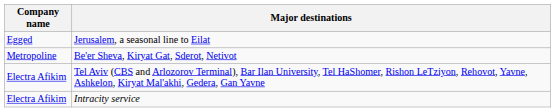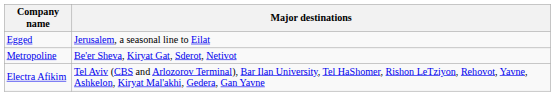 <table class="wikitable">
 <tr>
 <th>Company name</th>
 <th>Major destinations</th>
 </tr>
 <tr>
 <td><a href='#'>Egged</a></td>
 <td><a href='#'>Jerusalem</a>, a seasonal line to <a href='#'>Eilat</a></td>
 </tr>
 <tr>
 <td><a href='#'>Metropoline</a></td>
 <td><a href='#'>Be'er Sheva</a>, <a href='#'>Kiryat Gat</a>, <a href='#'>Sderot</a>, <a href='#'>Netivot</a></td>
 </tr>
 <tr>
 <td><a href='#'>Electra Afikim</a></td>
 <td><a href='#'>Tel Aviv</a> (<a href='#'>CBS</a> and <a href='#'>Arlozorov Terminal</a>), <a href='#'>Bar Ilan University</a>, <a href='#'>Tel HaShomer</a>, <a href='#'>Rishon LeTziyon</a>, <a href='#'>Rehovot</a>, <a href='#'>Yavne</a>, <a href='#'>Ashkelon</a>, <a href='#'>Kiryat Mal'akhi</a>, <a href='#'>Gedera</a>, <a href='#'>Gan Yavne</a></td>
 </tr>
-<tr>
-<td><a href='#'>Electra Afikim</a></td>
-<td><em>Intracity service</em></td>
-</tr>
 </table>
